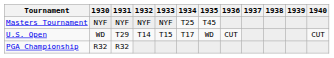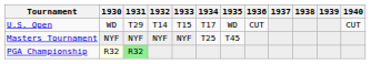 <table class="wikitable" style="font-size:95%;text-align:center;">
 <tr>
 <th>Tournament</th>
 <th>1930</th>
 <th>1931</th>
 <th>1932</th>
 <th>1933</th>
 <th>1934</th>
 <th>1935</th>
 <th>1936</th>
 <th>1937</th>
 <th>1938</th>
 <th>1939</th>
 <th>1940</th>
 </tr>
 <tr>
+<td align=left><a href='#'>U.S. Open</a></td>
+<td>WD</td>
+<td>T29</td>
+<td>T14</td>
+<td>T15</td>
+<td>T17</td>
+<td>WD</td>
+<td>CUT</td>
+<td style="background:#eeeeee;"></td>
+<td style="background:#eeeeee;"></td>
+<td style="background:#eeeeee;"></td>
+<td>CUT</td>
+</tr>
+<tr>
 <td align=left><a href='#'>Masters Tournament</a></td>
 <td style="background:#eeeeee;">NYF</td>
 <td style="background:#eeeeee;">NYF</td>
 <td style="background:#eeeeee;">NYF</td>
 <td style="background:#eeeeee;">NYF</td>
 <td>T25</td>
 <td>T45</td>
 <td style="background:#eeeeee;"></td>
 <td style="background:#eeeeee;"></td>
 <td style="background:#eeeeee;"></td>
 <td style="background:#eeeeee;"></td>
 <td style="background:#eeeeee;"></td>
 </tr>
 <tr>
-<td align=left><a href='#'>U.S. Open</a></td>
-<td>WD</td>
-<td>T29</td>
-<td>T14</td>
-<td>T15</td>
-<td>T17</td>
-<td>WD</td>
-<td>CUT</td>
-<td style="background:#eeeeee;"></td>
-<td style="background:#eeeeee;"></td>
-<td style="background:#eeeeee;"></td>
-<td>CUT</td>
-</tr>
-<tr>
 <td align=left><a href='#'>PGA Championship</a></td>
-<td>R32</td>
-<td>R32</td>
+<td style="background: lightyellow;">R32</td>
+<td style="background: lightgreen;">R32</td>
 <td style="background:#eeeeee;"></td>
 <td style="background:#eeeeee;"></td>
 <td style="background:#eeeeee;"></td>
 <td style="background:#eeeeee;"></td>
 <td style="background:#eeeeee;"></td>
 <td style="background:#eeeeee;"></td>
 <td style="background:#eeeeee;"></td>
 <td style="background:#eeeeee;"></td>
 <td style="background:#eeeeee;"></td>
 </tr>
 </table>
